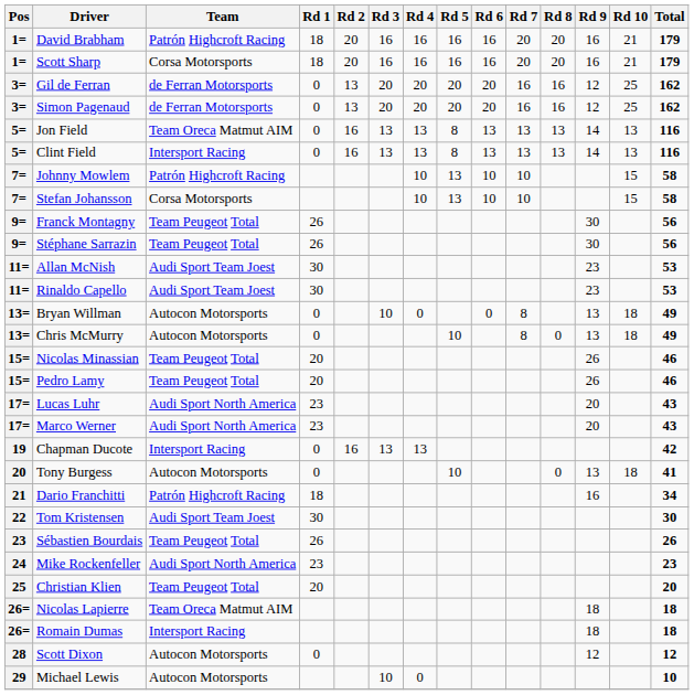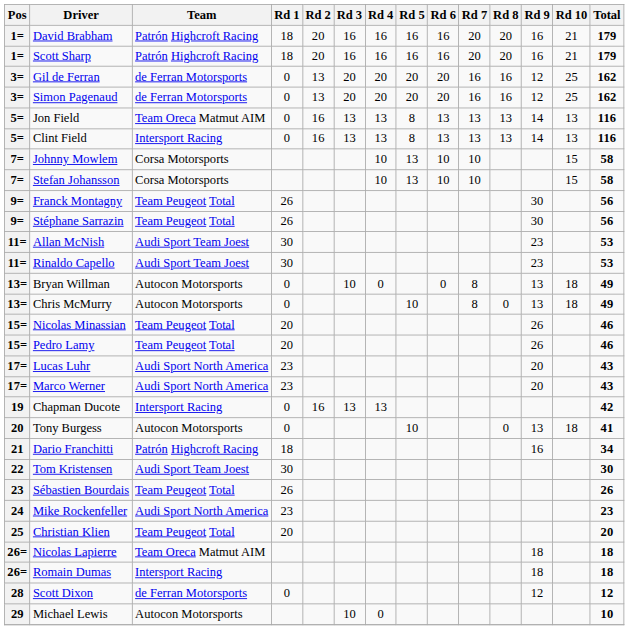 <table class="wikitable" style="font-size: 90%;">
 <tr>
 <th>Pos</th>
 <th>Driver</th>
 <th>Team</th>
 <th>Rd 1</th>
 <th>Rd 2</th>
 <th>Rd 3</th>
 <th>Rd 4</th>
 <th>Rd 5</th>
 <th>Rd 6</th>
 <th>Rd 7</th>
 <th>Rd 8</th>
 <th>Rd 9</th>
 <th>Rd 10</th>
 <th>Total</th>
 </tr>
 <tr>
 <th>1=</th>
 <td> <a href='#'>David Brabham</a></td>
 <td> <a href='#'>Patrón</a> <a href='#'>Highcroft Racing</a></td>
 <td align="center">18</td>
 <td align="center">20</td>
 <td align="center">16</td>
 <td align="center">16</td>
 <td align="center">16</td>
 <td align="center">16</td>
 <td align="center">20</td>
 <td align="center">20</td>
 <td align="center">16</td>
 <td align="center">21</td>
 <td align="center"><strong>179</strong></td>
 </tr>
 <tr>
 <th>1=</th>
 <td> <a href='#'>Scott Sharp</a></td>
-<td> Corsa Motorsports</td>
+<td> <a href='#'>Patrón</a> <a href='#'>Highcroft Racing</a></td>
 <td align="center">18</td>
 <td align="center">20</td>
 <td align="center">16</td>
 <td align="center">16</td>
 <td align="center">16</td>
 <td align="center">16</td>
 <td align="center">20</td>
 <td align="center">20</td>
 <td align="center">16</td>
 <td align="center">21</td>
 <td align="center"><strong>179</strong></td>
 </tr>
 <tr>
 <th>3=</th>
 <td> <a href='#'>Gil de Ferran</a></td>
 <td> <a href='#'>de Ferran Motorsports</a></td>
 <td align="center">0</td>
 <td align="center">13</td>
 <td align="center">20</td>
 <td align="center">20</td>
 <td align="center">20</td>
 <td align="center">20</td>
 <td align="center">16</td>
 <td align="center">16</td>
 <td align="center">12</td>
 <td align="center">25</td>
 <td align="center"><strong>162</strong></td>
 </tr>
 <tr>
 <th>3=</th>
 <td> <a href='#'>Simon Pagenaud</a></td>
 <td> <a href='#'>de Ferran Motorsports</a></td>
 <td align="center">0</td>
 <td align="center">13</td>
 <td align="center">20</td>
 <td align="center">20</td>
 <td align="center">20</td>
 <td align="center">20</td>
 <td align="center">16</td>
 <td align="center">16</td>
 <td align="center">12</td>
 <td align="center">25</td>
 <td align="center"><strong>162</strong></td>
 </tr>
 <tr>
 <th>5=</th>
 <td> Jon Field</td>
 <td> <a href='#'>Team Oreca</a> Matmut AIM</td>
 <td align="center">0</td>
 <td align="center">16</td>
 <td align="center">13</td>
 <td align="center">13</td>
 <td align="center">8</td>
 <td align="center">13</td>
 <td align="center">13</td>
 <td align="center">13</td>
 <td align="center">14</td>
 <td align="center">13</td>
 <td align="center"><strong>116</strong></td>
 </tr>
 <tr>
 <th>5=</th>
 <td> Clint Field</td>
 <td> <a href='#'>Intersport Racing</a></td>
 <td align="center">0</td>
 <td align="center">16</td>
 <td align="center">13</td>
 <td align="center">13</td>
 <td align="center">8</td>
 <td align="center">13</td>
 <td align="center">13</td>
 <td align="center">13</td>
 <td align="center">14</td>
 <td align="center">13</td>
 <td align="center"><strong>116</strong></td>
 </tr>
 <tr>
 <th>7=</th>
 <td> <a href='#'>Johnny Mowlem</a></td>
-<td> <a href='#'>Patrón</a> <a href='#'>Highcroft Racing</a></td>
+<td> Corsa Motorsports</td>
 <td></td>
 <td></td>
 <td></td>
 <td align="center">10</td>
 <td align="center">13</td>
 <td align="center">10</td>
 <td align="center">10</td>
 <td></td>
 <td></td>
 <td align="center">15</td>
 <td align="center"><strong>58</strong></td>
 </tr>
 <tr>
 <th>7=</th>
 <td> <a href='#'>Stefan Johansson</a></td>
 <td> Corsa Motorsports</td>
 <td></td>
 <td></td>
 <td></td>
 <td align="center">10</td>
 <td align="center">13</td>
 <td align="center">10</td>
 <td align="center">10</td>
 <td></td>
 <td></td>
 <td align="center">15</td>
 <td align="center"><strong>58</strong></td>
 </tr>
 <tr>
 <th>9=</th>
 <td> <a href='#'>Franck Montagny</a></td>
 <td> <a href='#'>Team Peugeot</a> <a href='#'>Total</a></td>
 <td align="center">26</td>
 <td></td>
 <td></td>
 <td></td>
 <td></td>
 <td></td>
 <td></td>
 <td></td>
 <td align="center">30</td>
 <td></td>
 <td align="center"><strong>56</strong></td>
 </tr>
 <tr>
 <th>9=</th>
 <td> <a href='#'>Stéphane Sarrazin</a></td>
 <td> <a href='#'>Team Peugeot</a> <a href='#'>Total</a></td>
 <td align="center">26</td>
 <td></td>
 <td></td>
 <td></td>
 <td></td>
 <td></td>
 <td></td>
 <td></td>
 <td align="center">30</td>
 <td></td>
 <td align="center"><strong>56</strong></td>
 </tr>
 <tr>
 <th>11=</th>
 <td> <a href='#'>Allan McNish</a></td>
 <td> <a href='#'>Audi Sport Team Joest</a></td>
 <td align="center">30</td>
 <td></td>
 <td></td>
 <td></td>
 <td></td>
 <td></td>
 <td></td>
 <td></td>
 <td align="center">23</td>
 <td></td>
 <td align="center"><strong>53</strong></td>
 </tr>
 <tr>
 <th>11=</th>
 <td> <a href='#'>Rinaldo Capello</a></td>
 <td> <a href='#'>Audi Sport Team Joest</a></td>
 <td align="center">30</td>
 <td></td>
 <td></td>
 <td></td>
 <td></td>
 <td></td>
 <td></td>
 <td></td>
 <td align="center">23</td>
 <td></td>
 <td align="center"><strong>53</strong></td>
 </tr>
 <tr>
 <th>13=</th>
 <td> Bryan Willman</td>
 <td> Autocon Motorsports</td>
 <td align="center">0</td>
 <td></td>
 <td align="center">10</td>
 <td align="center">0</td>
 <td></td>
 <td align="center">0</td>
 <td align="center">8</td>
 <td></td>
 <td align="center">13</td>
 <td align="center">18</td>
 <td align="center"><strong>49</strong></td>
 </tr>
 <tr>
 <th>13=</th>
 <td> Chris McMurry</td>
 <td> Autocon Motorsports</td>
 <td align="center">0</td>
 <td></td>
 <td></td>
 <td></td>
 <td align="center">10</td>
 <td></td>
 <td align="center">8</td>
 <td align="center">0</td>
 <td align="center">13</td>
 <td align="center">18</td>
 <td align="center"><strong>49</strong></td>
 </tr>
 <tr>
 <th>15=</th>
 <td> <a href='#'>Nicolas Minassian</a></td>
 <td> <a href='#'>Team Peugeot</a> <a href='#'>Total</a></td>
 <td align="center">20</td>
 <td></td>
 <td></td>
 <td></td>
 <td></td>
 <td></td>
 <td></td>
 <td></td>
 <td align="center">26</td>
 <td></td>
 <td align="center"><strong>46</strong></td>
 </tr>
 <tr>
 <th>15=</th>
 <td> <a href='#'>Pedro Lamy</a></td>
 <td> <a href='#'>Team Peugeot</a> <a href='#'>Total</a></td>
 <td align="center">20</td>
 <td></td>
 <td></td>
 <td></td>
 <td></td>
 <td></td>
 <td></td>
 <td></td>
 <td align="center">26</td>
 <td></td>
 <td align="center"><strong>46</strong></td>
 </tr>
 <tr>
 <th>17=</th>
 <td> <a href='#'>Lucas Luhr</a></td>
 <td> <a href='#'>Audi Sport North America</a></td>
 <td align="center">23</td>
 <td></td>
 <td></td>
 <td></td>
 <td></td>
 <td></td>
 <td></td>
 <td></td>
 <td align="center">20</td>
 <td></td>
 <td align="center"><strong>43</strong></td>
 </tr>
 <tr>
 <th>17=</th>
 <td> <a href='#'>Marco Werner</a></td>
 <td> <a href='#'>Audi Sport North America</a></td>
 <td align="center">23</td>
 <td></td>
 <td></td>
 <td></td>
 <td></td>
 <td></td>
 <td></td>
 <td></td>
 <td align="center">20</td>
 <td></td>
 <td align="center"><strong>43</strong></td>
 </tr>
 <tr>
 <th>19</th>
 <td> Chapman Ducote</td>
 <td> <a href='#'>Intersport Racing</a></td>
 <td align="center">0</td>
 <td align="center">16</td>
 <td align="center">13</td>
 <td align="center">13</td>
 <td></td>
 <td></td>
 <td></td>
 <td></td>
 <td></td>
 <td></td>
 <td align="center"><strong>42</strong></td>
 </tr>
 <tr>
 <th>20</th>
 <td> Tony Burgess</td>
 <td> Autocon Motorsports</td>
 <td align="center">0</td>
 <td></td>
 <td></td>
 <td></td>
 <td align="center">10</td>
 <td></td>
 <td></td>
 <td align="center">0</td>
 <td align="center">13</td>
 <td align="center">18</td>
 <td align="center"><strong>41</strong></td>
 </tr>
 <tr>
 <th>21</th>
 <td> <a href='#'>Dario Franchitti</a></td>
 <td> <a href='#'>Patrón</a> <a href='#'>Highcroft Racing</a></td>
 <td align="center">18</td>
 <td></td>
 <td></td>
 <td></td>
 <td></td>
 <td></td>
 <td></td>
 <td></td>
 <td align="center">16</td>
 <td></td>
 <td align="center"><strong>34</strong></td>
 </tr>
 <tr>
 <th>22</th>
 <td> <a href='#'>Tom Kristensen</a></td>
 <td> <a href='#'>Audi Sport Team Joest</a></td>
 <td align="center">30</td>
 <td></td>
 <td></td>
 <td></td>
 <td></td>
 <td></td>
 <td></td>
 <td></td>
 <td></td>
 <td></td>
 <td align="center"><strong>30</strong></td>
 </tr>
 <tr>
 <th>23</th>
 <td> <a href='#'>Sébastien Bourdais</a></td>
 <td> <a href='#'>Team Peugeot</a> <a href='#'>Total</a></td>
 <td align="center">26</td>
 <td></td>
 <td></td>
 <td></td>
 <td></td>
 <td></td>
 <td></td>
 <td></td>
 <td></td>
 <td></td>
 <td align="center"><strong>26</strong></td>
 </tr>
 <tr>
 <th>24</th>
 <td> <a href='#'>Mike Rockenfeller</a></td>
 <td> <a href='#'>Audi Sport North America</a></td>
 <td align="center">23</td>
 <td></td>
 <td></td>
 <td></td>
 <td></td>
 <td></td>
 <td></td>
 <td></td>
 <td></td>
 <td></td>
 <td align="center"><strong>23</strong></td>
 </tr>
 <tr>
 <th>25</th>
 <td> <a href='#'>Christian Klien</a></td>
 <td> <a href='#'>Team Peugeot</a> <a href='#'>Total</a></td>
 <td align="center">20</td>
 <td></td>
 <td></td>
 <td></td>
 <td></td>
 <td></td>
 <td></td>
 <td></td>
 <td></td>
 <td></td>
 <td align="center"><strong>20</strong></td>
 </tr>
 <tr>
 <th>26=</th>
 <td> <a href='#'>Nicolas Lapierre</a></td>
 <td> <a href='#'>Team Oreca</a> Matmut AIM</td>
 <td></td>
 <td></td>
 <td></td>
 <td></td>
 <td></td>
 <td></td>
 <td></td>
 <td></td>
 <td align="center">18</td>
 <td></td>
 <td align="center"><strong>18</strong></td>
 </tr>
 <tr>
 <th>26=</th>
 <td> <a href='#'>Romain Dumas</a></td>
 <td> <a href='#'>Intersport Racing</a></td>
 <td></td>
 <td></td>
 <td></td>
 <td></td>
 <td></td>
 <td></td>
 <td></td>
 <td></td>
 <td align="center">18</td>
 <td></td>
 <td align="center"><strong>18</strong></td>
 </tr>
 <tr>
 <th>28</th>
 <td> <a href='#'>Scott Dixon</a></td>
-<td> Autocon Motorsports</td>
+<td> <a href='#'>de Ferran Motorsports</a></td>
 <td align="center">0</td>
 <td></td>
 <td></td>
 <td></td>
 <td></td>
 <td></td>
 <td></td>
 <td></td>
 <td align="center">12</td>
 <td></td>
 <td align="center"><strong>12</strong></td>
 </tr>
 <tr>
 <th>29</th>
 <td> Michael Lewis</td>
 <td> Autocon Motorsports</td>
 <td></td>
 <td></td>
 <td align="center">10</td>
 <td align="center">0</td>
 <td></td>
 <td></td>
 <td></td>
 <td></td>
 <td></td>
 <td></td>
 <td align="center"><strong>10</strong></td>
 </tr>
 <tr>
 </tr>
 </table>
